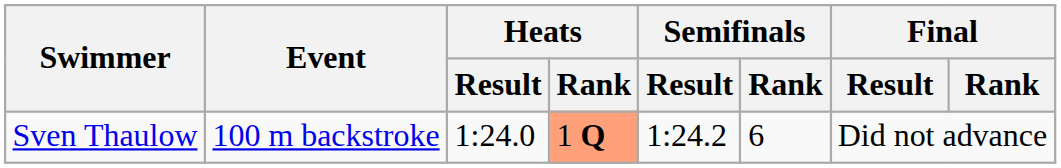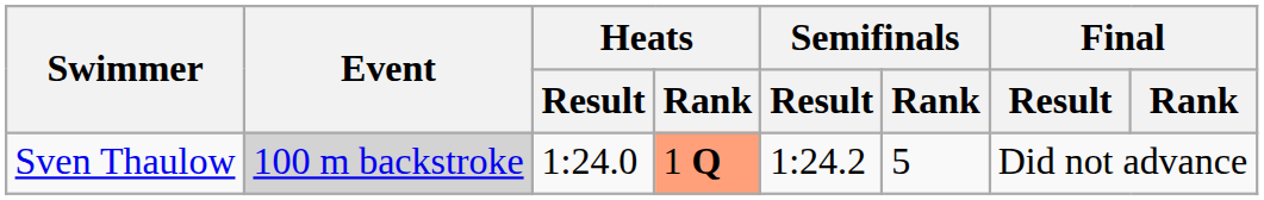 <table class=wikitable style="font-size:90%" style="text-align:center">
 <tr>
 <th rowspan=2>Swimmer</th>
 <th rowspan=2>Event</th>
 <th colspan=2>Heats</th>
 <th colspan=2>Semifinals</th>
 <th colspan=2>Final</th>
 </tr>
 <tr>
 <th>Result</th>
 <th>Rank</th>
 <th>Result</th>
 <th>Rank</th>
 <th>Result</th>
 <th>Rank</th>
 </tr>
 <tr>
 <td align=left><a href='#'>Sven Thaulow</a></td>
-<td align=left><a href='#'>100 m backstroke</a></td>
+<td align=left style="background: lightgrey;"><a href='#'>100 m backstroke</a></td>
 <td>1:24.0</td>
 <td style="background: lightsalmon;">1 <strong>Q</strong></td>
 <td>1:24.2</td>
-<td>6</td>
+<td>5</td>
 <td colspan=2>Did not advance</td>
 </tr>
 </table>
